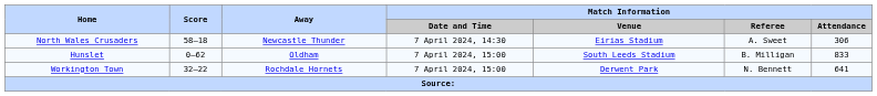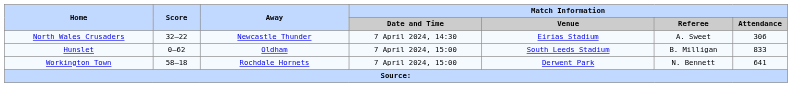 <table border=1 style="border-collapse:collapse; font-size:90%; text-align:center;" cellpadding=3 cellspacing=0 width=100%>
 <tr bgcolor=#C1D8FF>
 <th scope="col" rowspan=2 width=19%>Home</th>
 <th scope="col" rowspan=2 width=6%>Score</th>
 <th scope="col" rowspan=2 width=19%>Away</th>
 <th colspan=6>Match Information</th>
 </tr>
 <tr bgcolor=#CCCCCC>
 <th scope="col" width=17%>Date and Time</th>
 <th scope="col" width=22%>Venue</th>
 <th scope="col" width=10%>Referee</th>
 <th scope="col" width=7%>Attendance</th>
 </tr>
 <tr bgcolor=#F5FAFF>
 <td>  <a href='#'>North Wales Crusaders</a></td>
-<td>58–18</td>
+<td>32–22</td>
 <td> <a href='#'>Newcastle Thunder</a></td>
 <td>7 April 2024, 14:30</td>
 <td><a href='#'>Eirias Stadium</a></td>
 <td>A. Sweet</td>
 <td>306</td>
 </tr>
 <tr bgcolor=#F5FAFF>
 <td> <a href='#'>Hunslet</a></td>
 <td>0–62</td>
 <td> <a href='#'>Oldham</a></td>
 <td>7 April 2024, 15:00</td>
 <td><a href='#'>South Leeds Stadium</a></td>
 <td>B. Milligan</td>
 <td>833</td>
 </tr>
 <tr bgcolor=#F5FAFF>
 <td> <a href='#'>Workington Town</a></td>
-<td>32–22</td>
+<td>58–18</td>
 <td> <a href='#'>Rochdale Hornets</a></td>
 <td>7 April 2024, 15:00</td>
 <td><a href='#'>Derwent Park</a></td>
 <td>N. Bennett</td>
 <td>641</td>
 </tr>
 <tr style="background:#c1d8ff;">
 <th colspan=7>Source:</th>
 </tr>
 </table>
